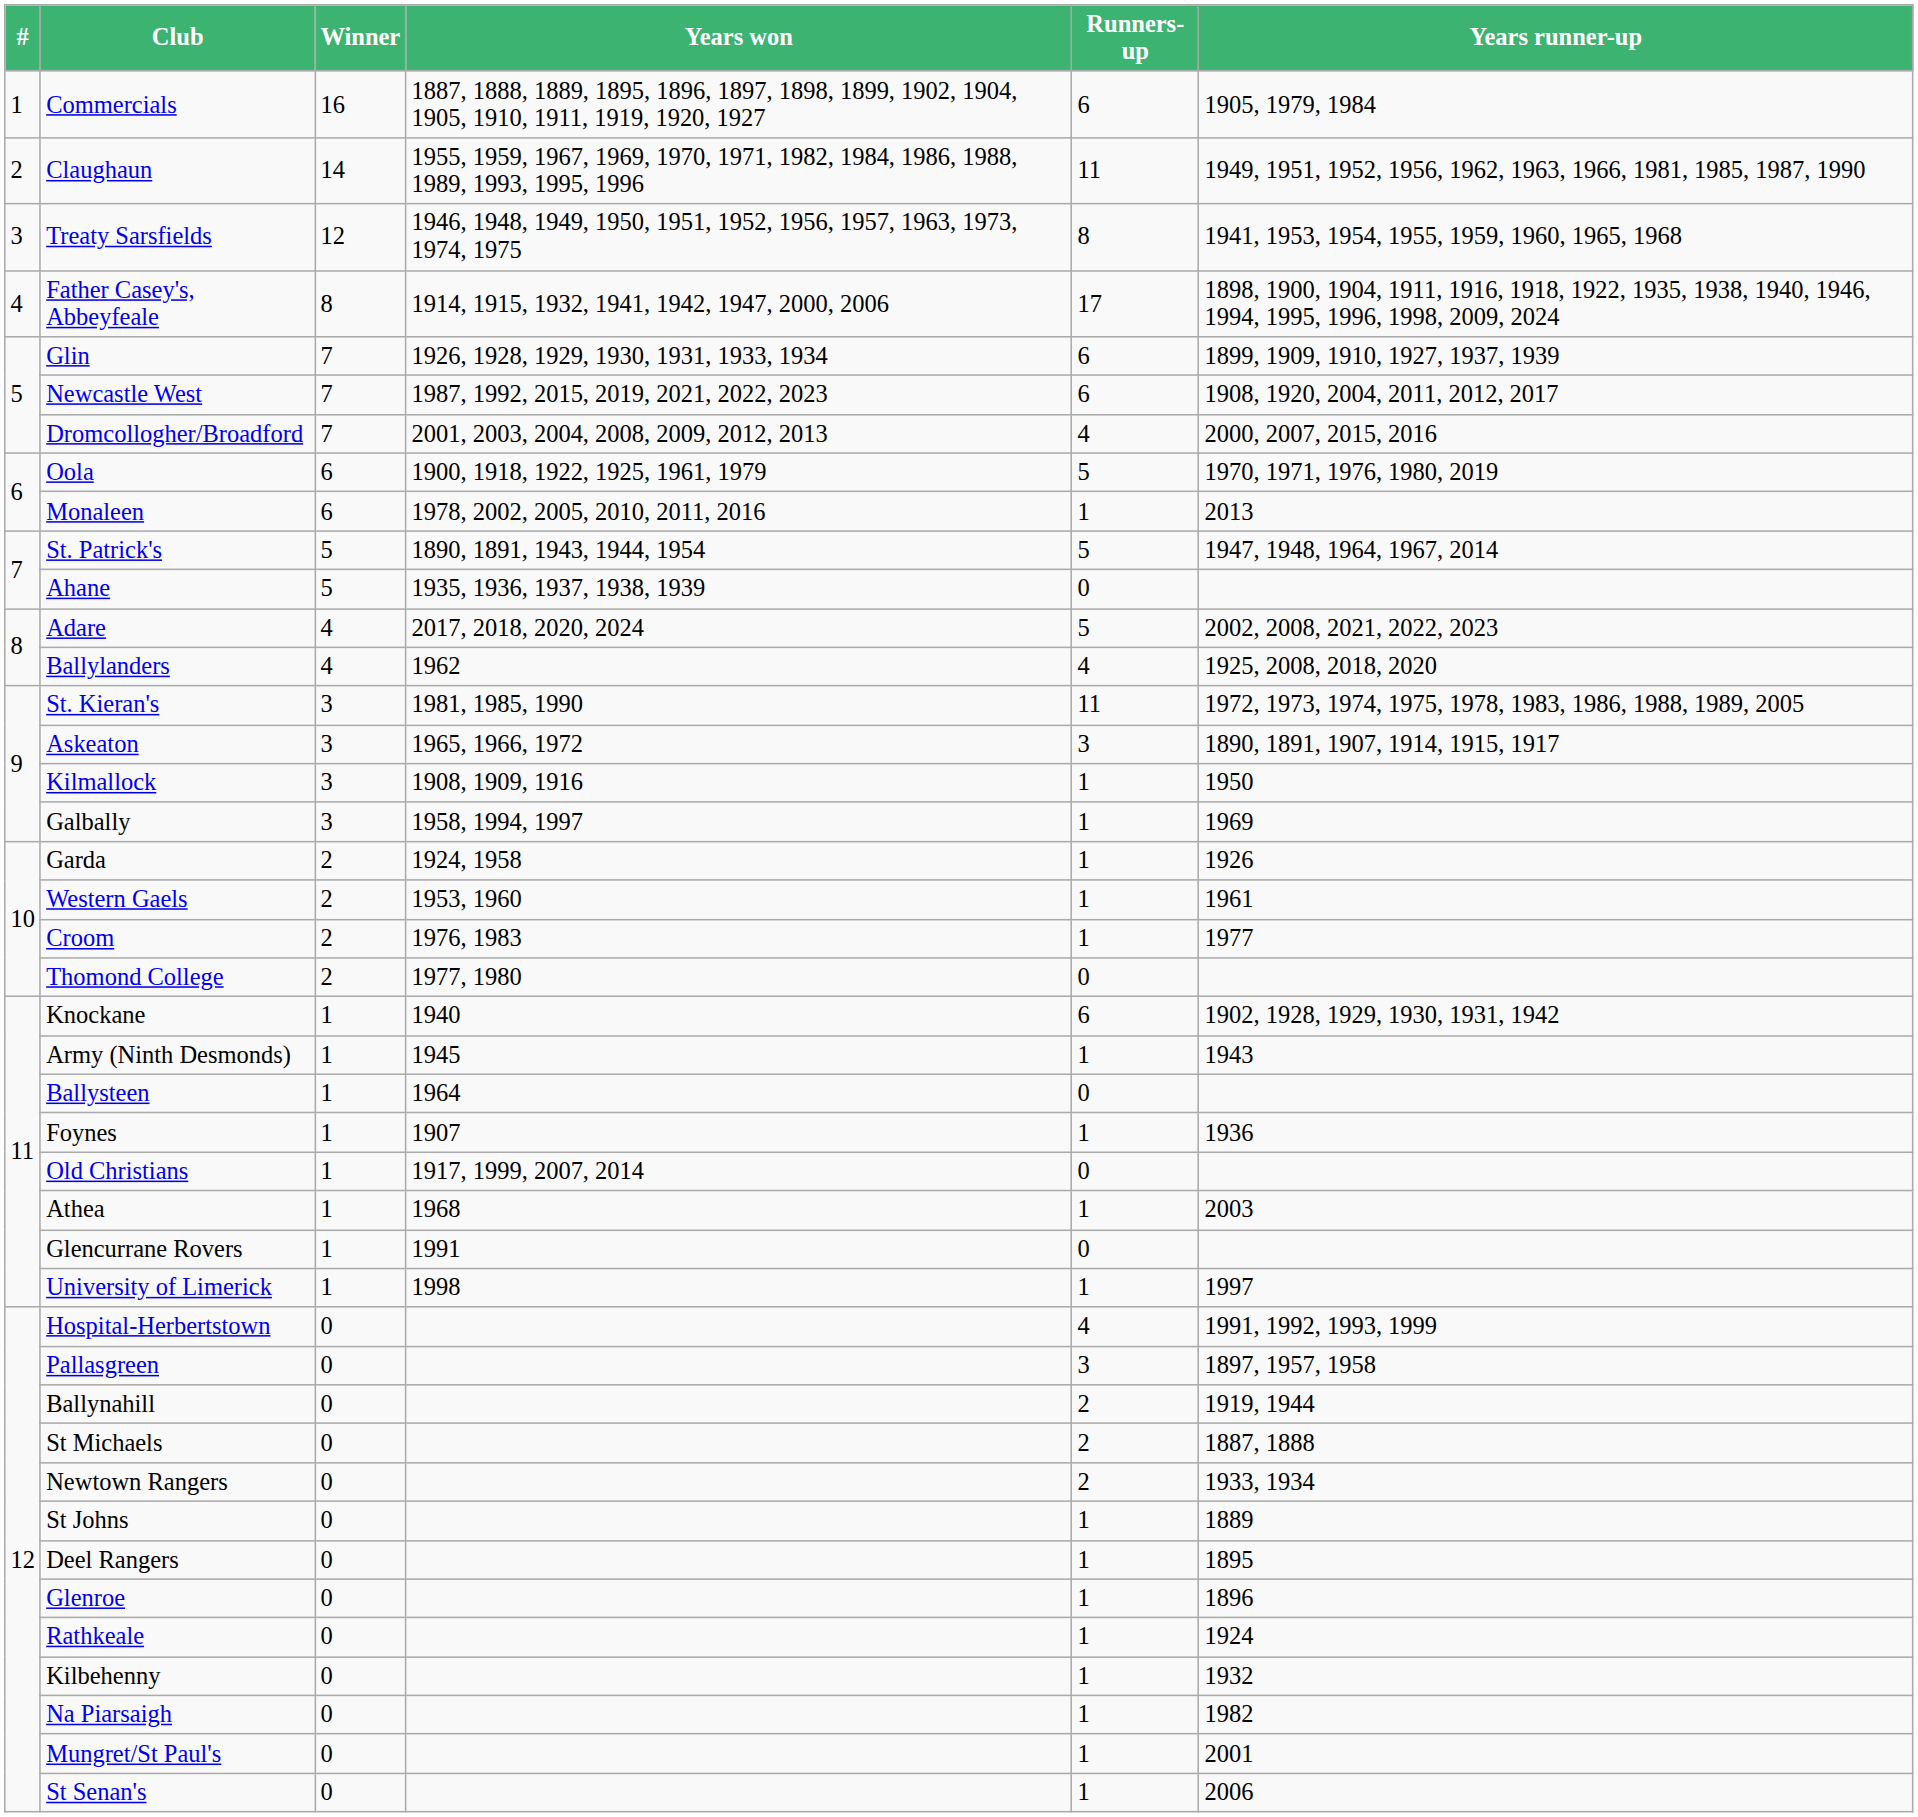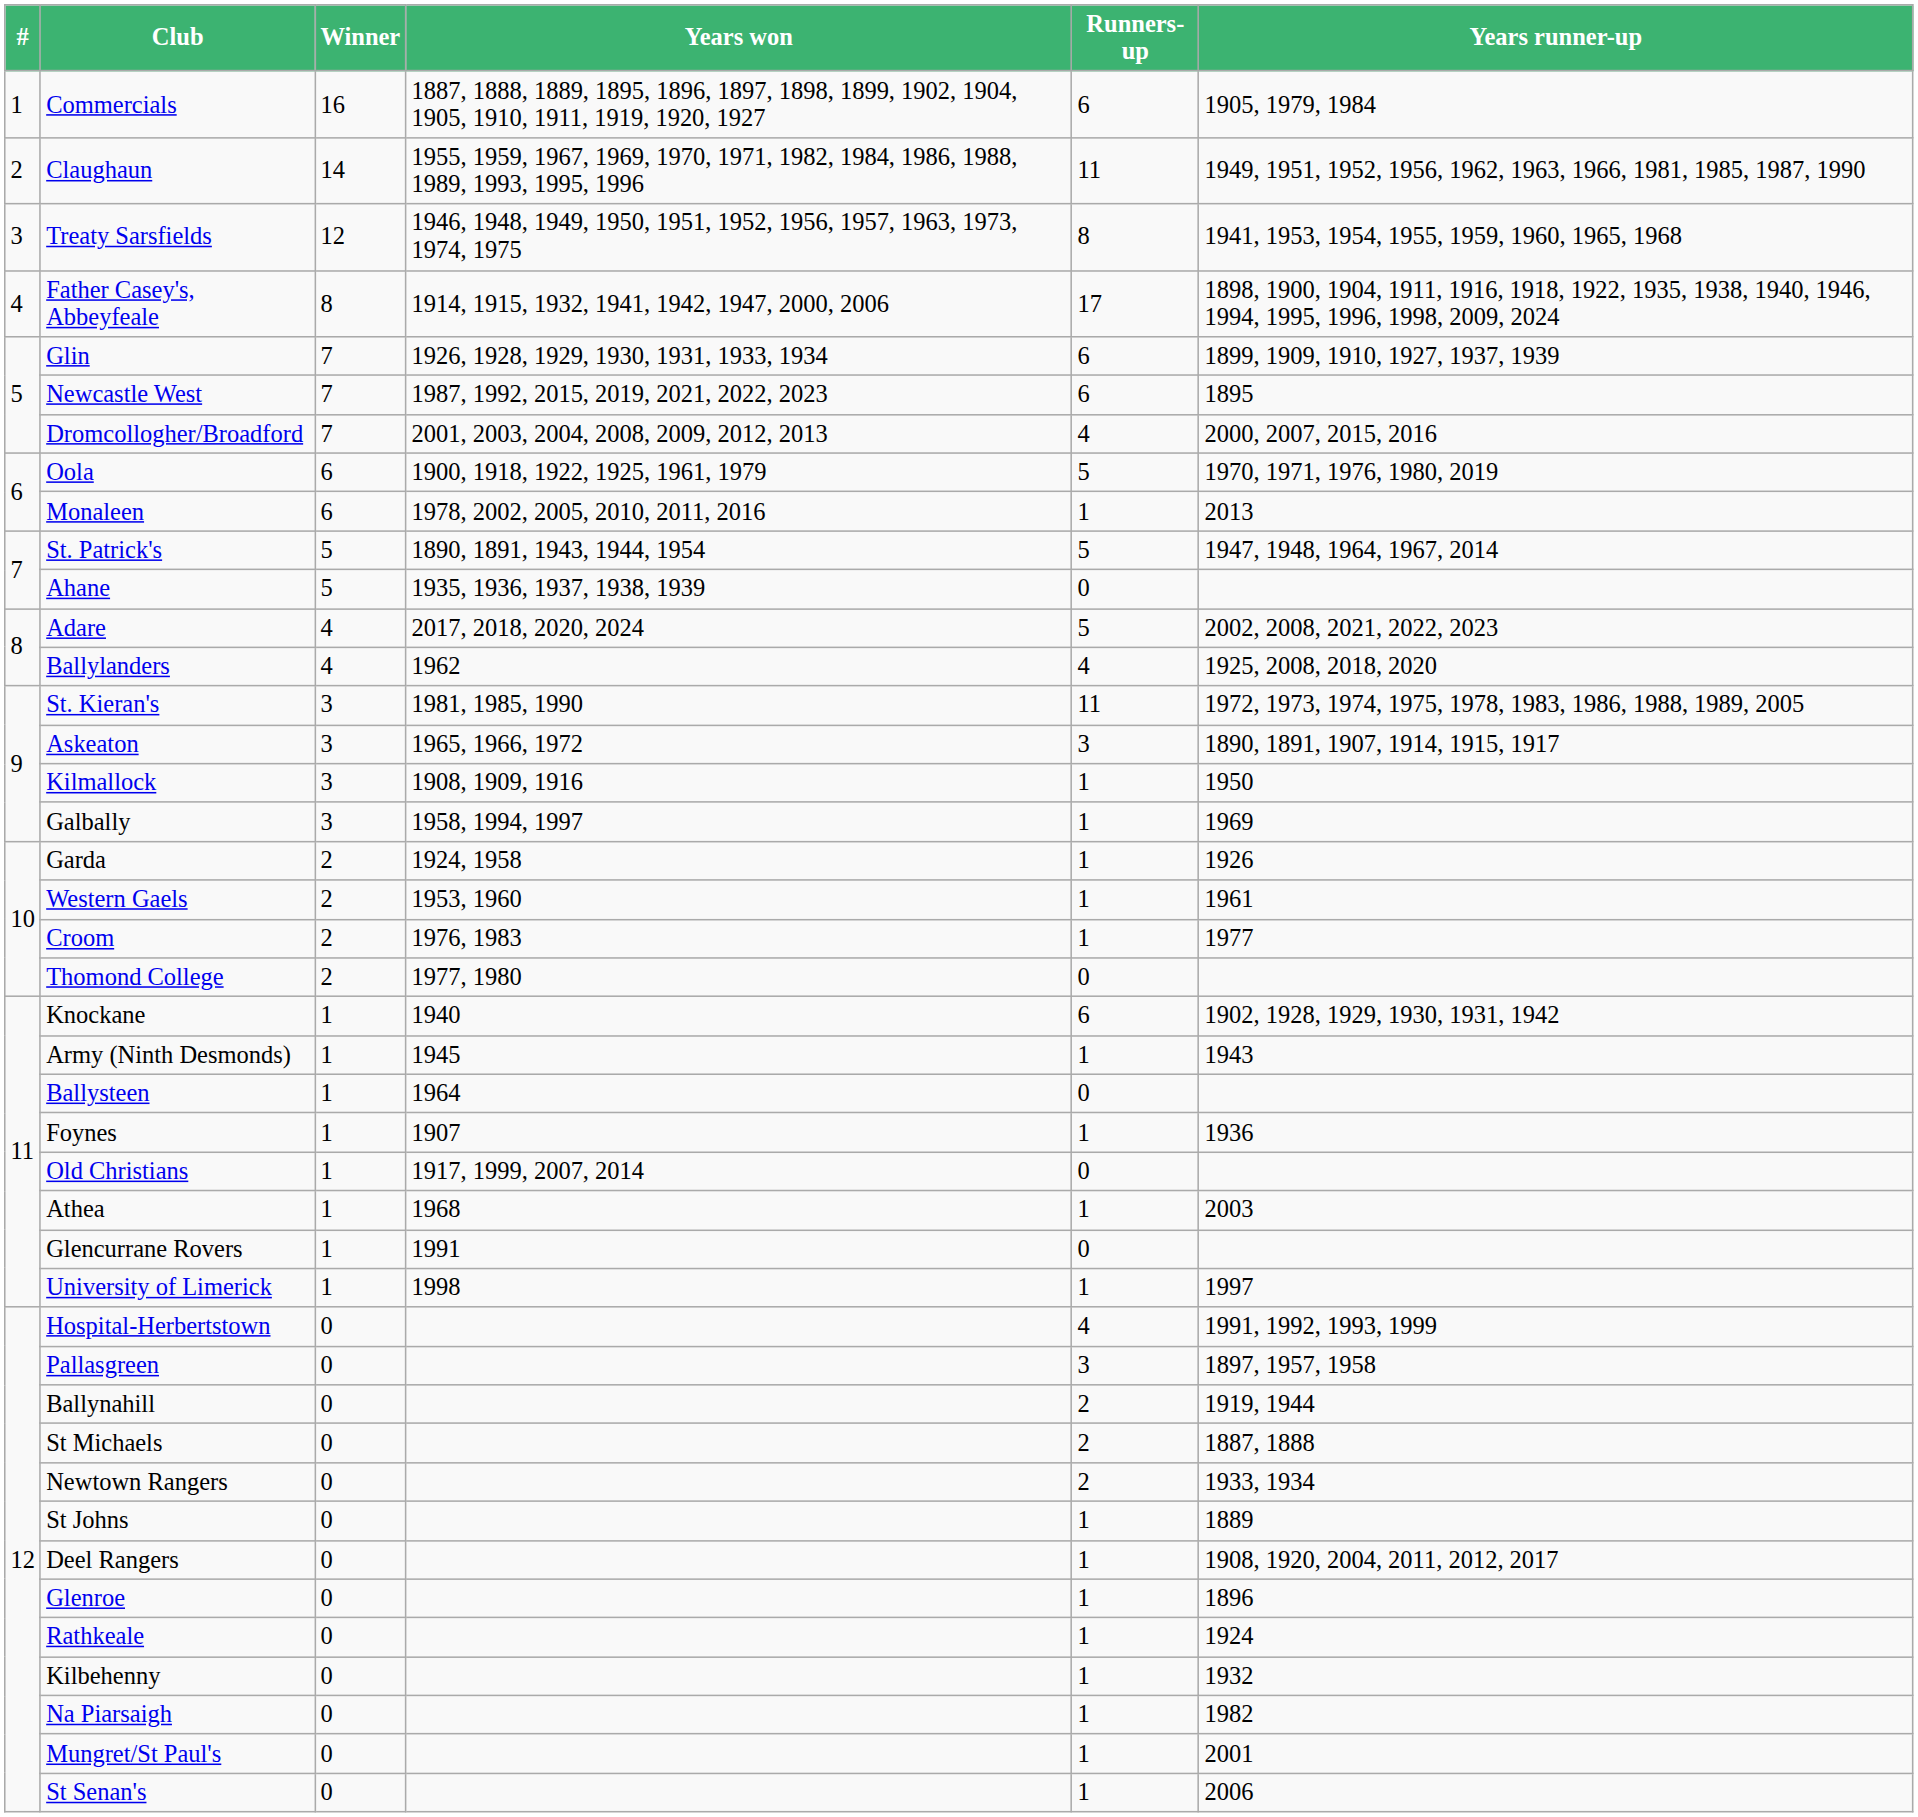 <table class="wikitable">
 <tr>
 <th style="background:#3CB371;color:white">#</th>
 <th style="background:#3CB371;color:white">Club</th>
 <th style="background:#3CB371;color:white">Winner</th>
 <th style="background:#3CB371;color:white">Years won</th>
 <th style="background:#3CB371;color:white">Runners-up</th>
 <th style="background:#3CB371;color:white">Years runner-up</th>
 </tr>
 <tr>
 <td>1</td>
 <td><a href='#'>Commercials</a></td>
 <td>16</td>
 <td>1887, 1888, 1889, 1895, 1896, 1897, 1898, 1899, 1902, 1904, 1905, 1910, 1911, 1919, 1920, 1927</td>
 <td>6</td>
 <td>1905, 1979, 1984</td>
 </tr>
 <tr>
 <td>2</td>
 <td><a href='#'>Claughaun</a></td>
 <td>14</td>
 <td>1955, 1959, 1967, 1969, 1970, 1971, 1982, 1984, 1986, 1988, 1989, 1993, 1995, 1996</td>
 <td>11</td>
 <td>1949, 1951, 1952, 1956, 1962, 1963, 1966, 1981, 1985, 1987, 1990</td>
 </tr>
 <tr>
 <td>3</td>
 <td><a href='#'>Treaty Sarsfields</a></td>
 <td>12</td>
 <td>1946, 1948, 1949, 1950, 1951, 1952, 1956, 1957, 1963, 1973, 1974, 1975</td>
 <td>8</td>
 <td>1941, 1953, 1954, 1955, 1959, 1960, 1965, 1968</td>
 </tr>
 <tr>
 <td>4</td>
 <td><a href='#'>Father Casey's, Abbeyfeale</a></td>
 <td>8</td>
 <td>1914, 1915, 1932, 1941, 1942, 1947, 2000, 2006</td>
 <td>17</td>
 <td>1898, 1900, 1904, 1911, 1916, 1918, 1922, 1935, 1938, 1940, 1946, 1994, 1995, 1996, 1998, 2009, 2024</td>
 </tr>
 <tr>
 <td rowspan=3>5</td>
 <td><a href='#'>Glin</a></td>
 <td>7</td>
 <td>1926, 1928, 1929, 1930, 1931, 1933, 1934</td>
 <td>6</td>
 <td>1899, 1909, 1910, 1927, 1937, 1939</td>
 </tr>
 <tr>
 <td><a href='#'>Newcastle West</a></td>
 <td>7</td>
 <td>1987, 1992, 2015, 2019, 2021, 2022, 2023</td>
 <td>6</td>
-<td>1908, 1920, 2004, 2011, 2012, 2017</td>
+<td>1895</td>
 </tr>
 <tr>
 <td><a href='#'>Dromcollogher/Broadford</a></td>
 <td>7</td>
 <td>2001, 2003, 2004, 2008, 2009, 2012, 2013</td>
 <td>4</td>
 <td>2000, 2007, 2015, 2016</td>
 </tr>
 <tr>
 <td rowspan=2>6</td>
 <td><a href='#'>Oola</a></td>
 <td>6</td>
 <td>1900, 1918, 1922, 1925, 1961, 1979</td>
 <td>5</td>
 <td>1970, 1971, 1976, 1980, 2019</td>
 </tr>
 <tr>
 <td><a href='#'>Monaleen</a></td>
 <td>6</td>
 <td>1978, 2002, 2005, 2010, 2011, 2016</td>
 <td>1</td>
 <td>2013</td>
 </tr>
 <tr>
 <td rowspan=2>7</td>
 <td><a href='#'>St. Patrick's</a></td>
 <td>5</td>
 <td>1890, 1891, 1943, 1944, 1954</td>
 <td>5</td>
 <td>1947, 1948, 1964, 1967, 2014</td>
 </tr>
 <tr>
 <td><a href='#'>Ahane</a></td>
 <td>5</td>
 <td>1935, 1936, 1937, 1938, 1939</td>
 <td>0</td>
 </tr>
 <tr>
 <td rowspan=2>8</td>
 <td><a href='#'>Adare</a></td>
 <td>4</td>
 <td>2017, 2018, 2020, 2024</td>
 <td>5</td>
 <td>2002, 2008, 2021, 2022, 2023</td>
 </tr>
 <tr>
 <td><a href='#'>Ballylanders</a></td>
 <td>4</td>
 <td>1962</td>
 <td>4</td>
 <td>1925, 2008, 2018, 2020</td>
 </tr>
 <tr>
 <td rowspan=4>9</td>
 <td><a href='#'>St. Kieran's</a></td>
 <td>3</td>
 <td>1981, 1985, 1990</td>
 <td>11</td>
 <td>1972, 1973, 1974, 1975, 1978, 1983, 1986, 1988, 1989, 2005</td>
 </tr>
 <tr>
 <td><a href='#'>Askeaton</a></td>
 <td>3</td>
 <td>1965, 1966, 1972</td>
 <td>3</td>
 <td>1890, 1891, 1907, 1914, 1915, 1917</td>
 </tr>
 <tr>
 <td><a href='#'>Kilmallock</a></td>
 <td>3</td>
 <td>1908, 1909, 1916</td>
 <td>1</td>
 <td>1950</td>
 </tr>
 <tr>
 <td>Galbally</td>
 <td>3</td>
 <td>1958, 1994, 1997</td>
 <td>1</td>
 <td>1969</td>
 </tr>
 <tr>
 <td rowspan=4>10</td>
 <td>Garda</td>
 <td>2</td>
 <td>1924, 1958</td>
 <td>1</td>
 <td>1926</td>
 </tr>
 <tr>
 <td><a href='#'>Western Gaels</a></td>
 <td>2</td>
 <td>1953, 1960</td>
 <td>1</td>
 <td>1961</td>
 </tr>
 <tr>
 <td><a href='#'>Croom</a></td>
 <td>2</td>
 <td>1976, 1983</td>
 <td>1</td>
 <td>1977</td>
 </tr>
 <tr>
 <td><a href='#'>Thomond College</a></td>
 <td>2</td>
 <td>1977, 1980</td>
 <td>0</td>
 <td></td>
 </tr>
 <tr>
 <td rowspan=8>11</td>
 <td>Knockane</td>
 <td>1</td>
 <td>1940</td>
 <td>6</td>
 <td>1902, 1928, 1929, 1930, 1931, 1942</td>
 </tr>
 <tr>
 <td>Army (Ninth Desmonds)</td>
 <td>1</td>
 <td>1945</td>
 <td>1</td>
 <td>1943</td>
 </tr>
 <tr>
 <td><a href='#'>Ballysteen</a></td>
 <td>1</td>
 <td>1964</td>
 <td>0</td>
 <td></td>
 </tr>
 <tr>
 <td>Foynes</td>
 <td>1</td>
 <td>1907</td>
 <td>1</td>
 <td>1936</td>
 </tr>
 <tr>
 <td><a href='#'>Old Christians</a></td>
 <td>1</td>
 <td>1917, 1999, 2007, 2014</td>
 <td>0</td>
 <td></td>
 </tr>
 <tr>
 <td>Athea</td>
 <td>1</td>
 <td>1968</td>
 <td>1</td>
 <td>2003</td>
 </tr>
 <tr>
 <td>Glencurrane Rovers</td>
 <td>1</td>
 <td>1991</td>
 <td>0</td>
 <td></td>
 </tr>
 <tr>
 <td><a href='#'>University of Limerick</a></td>
 <td>1</td>
 <td>1998</td>
 <td>1</td>
 <td>1997</td>
 </tr>
 <tr>
 <td rowspan=13>12</td>
 <td><a href='#'>Hospital-Herbertstown</a></td>
 <td>0</td>
 <td></td>
 <td>4</td>
 <td>1991, 1992, 1993, 1999</td>
 </tr>
 <tr>
 <td><a href='#'>Pallasgreen</a></td>
 <td>0</td>
 <td></td>
 <td>3</td>
 <td>1897, 1957, 1958</td>
 </tr>
 <tr>
 <td>Ballynahill</td>
 <td>0</td>
 <td></td>
 <td>2</td>
 <td>1919, 1944</td>
 </tr>
 <tr>
 <td>St Michaels</td>
 <td>0</td>
 <td></td>
 <td>2</td>
 <td>1887, 1888</td>
 </tr>
 <tr>
 <td>Newtown Rangers</td>
 <td>0</td>
 <td></td>
 <td>2</td>
 <td>1933, 1934</td>
 </tr>
 <tr>
 <td>St Johns</td>
 <td>0</td>
 <td></td>
 <td>1</td>
 <td>1889</td>
 </tr>
 <tr>
 <td>Deel Rangers</td>
 <td>0</td>
 <td></td>
 <td>1</td>
-<td>1895</td>
+<td>1908, 1920, 2004, 2011, 2012, 2017</td>
 </tr>
 <tr>
 <td><a href='#'>Glenroe</a></td>
 <td>0</td>
 <td></td>
 <td>1</td>
 <td>1896</td>
 </tr>
 <tr>
 <td><a href='#'>Rathkeale</a></td>
 <td>0</td>
 <td></td>
 <td>1</td>
 <td>1924</td>
 </tr>
 <tr>
 <td>Kilbehenny</td>
 <td>0</td>
 <td></td>
 <td>1</td>
 <td>1932</td>
 </tr>
 <tr>
 <td><a href='#'>Na Piarsaigh</a></td>
 <td>0</td>
 <td></td>
 <td>1</td>
 <td>1982</td>
 </tr>
 <tr>
 <td><a href='#'>Mungret/St Paul's</a></td>
 <td>0</td>
 <td></td>
 <td>1</td>
 <td>2001</td>
 </tr>
 <tr>
 <td><a href='#'>St Senan's</a></td>
 <td>0</td>
 <td></td>
 <td>1</td>
 <td>2006</td>
 </tr>
 </table>
